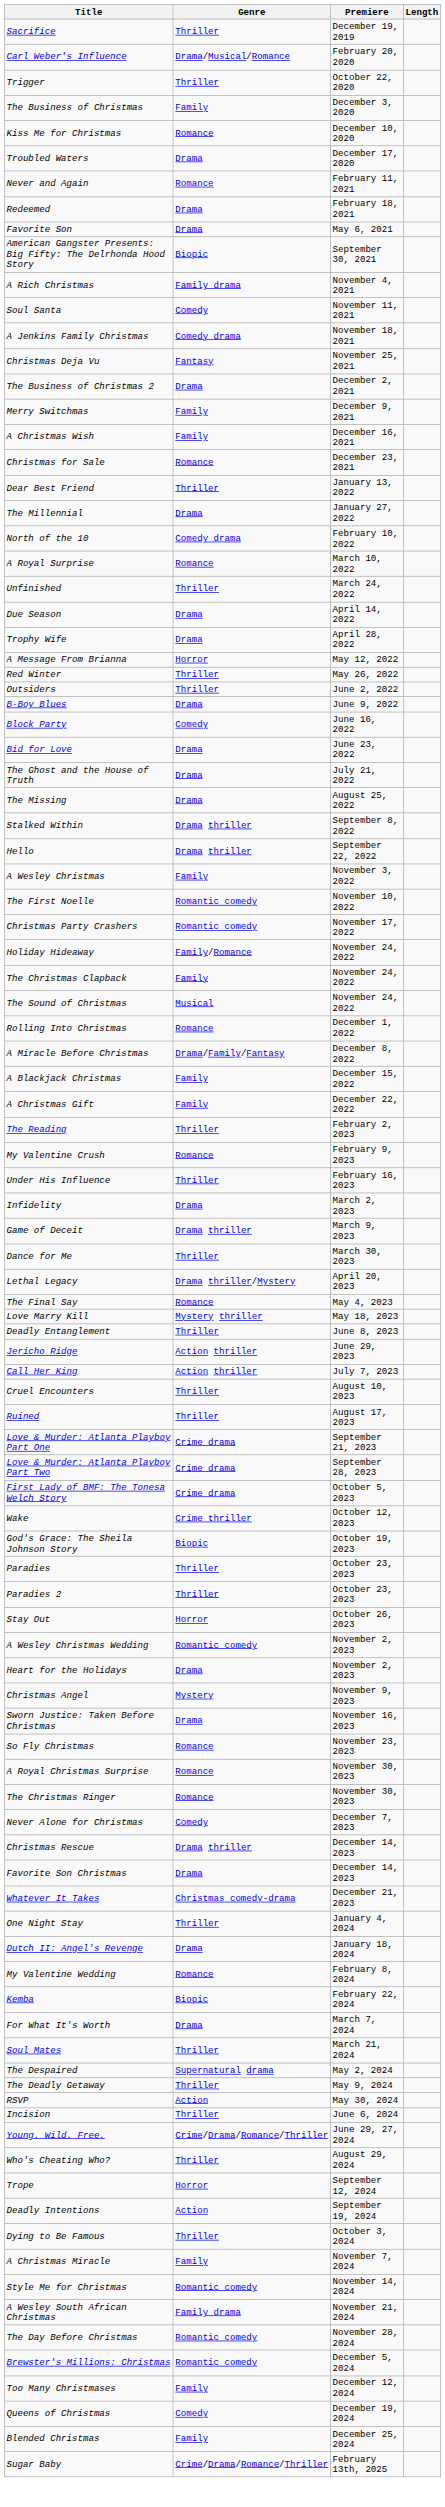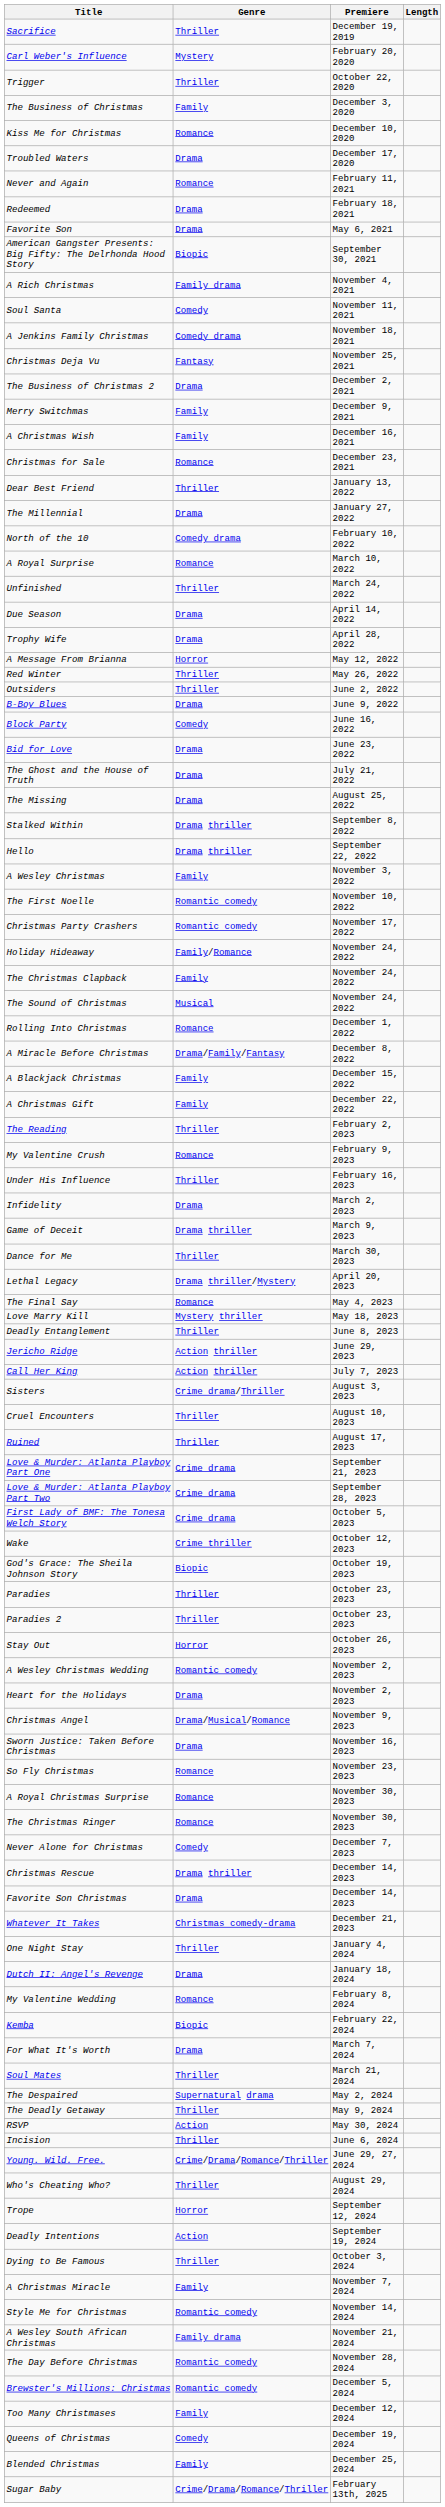 <table class="wikitable sortable" style="width:100%;">
 <tr>
 <th>Title</th>
 <th>Genre</th>
 <th>Premiere</th>
 <th>Length</th>
 </tr>
 <tr>
 <td><em><a href='#'>Sacrifice</a></em></td>
 <td><a href='#'>Thriller</a></td>
 <td>December 19, 2019</td>
 <td></td>
 </tr>
 <tr>
 <td><em><a href='#'>Carl Weber's Influence</a></em></td>
-<td><a href='#'>Drama</a>/<a href='#'>Musical</a>/<a href='#'>Romance</a></td>
+<td><a href='#'>Mystery</a></td>
 <td>February 20, 2020</td>
 <td></td>
 </tr>
 <tr>
 <td><em>Trigger</em></td>
 <td><a href='#'>Thriller</a></td>
 <td>October 22, 2020</td>
 <td></td>
 </tr>
 <tr>
 <td><em>The Business of Christmas</em></td>
 <td><a href='#'>Family</a></td>
 <td>December 3, 2020</td>
 <td></td>
 </tr>
 <tr>
 <td><em>Kiss Me for Christmas</em></td>
 <td><a href='#'>Romance</a></td>
 <td>December 10, 2020</td>
 <td></td>
 </tr>
 <tr>
 <td><em>Troubled Waters</em></td>
 <td><a href='#'>Drama</a></td>
 <td>December 17, 2020</td>
 <td></td>
 </tr>
 <tr>
 <td><em>Never and Again</em></td>
 <td><a href='#'>Romance</a></td>
 <td>February 11, 2021</td>
 <td></td>
 </tr>
 <tr>
 <td><em>Redeemed</em></td>
 <td><a href='#'>Drama</a></td>
 <td>February 18, 2021</td>
 <td></td>
 </tr>
 <tr>
 <td><em>Favorite Son</em></td>
 <td><a href='#'>Drama</a></td>
 <td>May 6, 2021</td>
 <td></td>
 </tr>
 <tr>
 <td><em>American Gangster Presents: Big Fifty: The Delrhonda Hood Story</em></td>
 <td><a href='#'>Biopic</a></td>
 <td>September 30, 2021</td>
 <td></td>
 </tr>
 <tr>
 <td><em> A Rich Christmas</em></td>
 <td><a href='#'>Family drama</a></td>
 <td>November 4, 2021</td>
 <td></td>
 </tr>
 <tr>
 <td><em>Soul Santa</em></td>
 <td><a href='#'>Comedy</a></td>
 <td>November 11, 2021</td>
 <td></td>
 </tr>
 <tr>
 <td><em>A Jenkins Family Christmas</em></td>
 <td><a href='#'>Comedy drama</a></td>
 <td>November 18, 2021</td>
 <td></td>
 </tr>
 <tr>
 <td><em>Christmas Deja Vu</em></td>
 <td><a href='#'>Fantasy</a></td>
 <td>November 25, 2021</td>
 <td></td>
 </tr>
 <tr>
 <td><em>The Business of Christmas 2</em></td>
 <td><a href='#'>Drama</a></td>
 <td>December 2, 2021</td>
 <td></td>
 </tr>
 <tr>
 <td><em>Merry Switchmas</em></td>
 <td><a href='#'>Family</a></td>
 <td>December 9, 2021</td>
 <td></td>
 </tr>
 <tr>
 <td><em>A Christmas Wish</em></td>
 <td><a href='#'>Family</a></td>
 <td>December 16, 2021</td>
 <td></td>
 </tr>
 <tr>
 <td><em>Christmas for Sale</em></td>
 <td><a href='#'>Romance</a></td>
 <td>December 23, 2021</td>
 <td></td>
 </tr>
 <tr>
 <td><em>Dear Best Friend</em></td>
 <td><a href='#'>Thriller</a></td>
 <td>January 13, 2022</td>
 <td></td>
 </tr>
 <tr>
 <td><em>The Millennial</em></td>
 <td><a href='#'>Drama</a></td>
 <td>January 27, 2022</td>
 <td></td>
 </tr>
 <tr>
 <td><em>North of the 10</em></td>
 <td><a href='#'>Comedy drama</a></td>
 <td>February 10, 2022</td>
 <td></td>
 </tr>
 <tr>
 <td><em>A Royal Surprise</em></td>
 <td><a href='#'>Romance</a></td>
 <td>March 10, 2022</td>
 <td></td>
 </tr>
 <tr>
 <td><em>Unfinished</em></td>
 <td><a href='#'>Thriller</a></td>
 <td>March 24, 2022</td>
 <td></td>
 </tr>
 <tr>
 <td><em>Due Season</em></td>
 <td><a href='#'>Drama</a></td>
 <td>April 14, 2022</td>
 <td></td>
 </tr>
 <tr>
 <td><em>Trophy Wife</em></td>
 <td><a href='#'>Drama</a></td>
 <td>April 28, 2022</td>
 <td></td>
 </tr>
 <tr>
 <td><em>A Message From Brianna</em></td>
 <td><a href='#'>Horror</a></td>
 <td>May 12, 2022</td>
 <td></td>
 </tr>
 <tr>
 <td><em>Red Winter</em></td>
 <td><a href='#'>Thriller</a></td>
 <td>May 26, 2022</td>
 <td></td>
 </tr>
 <tr>
 <td><em>Outsiders</em></td>
 <td><a href='#'>Thriller</a></td>
 <td>June 2, 2022</td>
 <td></td>
 </tr>
 <tr>
 <td><em><a href='#'>B-Boy Blues</a></em></td>
 <td><a href='#'>Drama</a></td>
 <td>June 9, 2022</td>
 <td></td>
 </tr>
 <tr>
 <td><em><a href='#'>Block Party</a></em></td>
 <td><a href='#'>Comedy</a></td>
 <td>June 16, 2022</td>
 <td></td>
 </tr>
 <tr>
 <td><em><a href='#'>Bid for Love</a></em></td>
 <td><a href='#'>Drama</a></td>
 <td>June 23, 2022</td>
 <td></td>
 </tr>
 <tr>
 <td><em>The Ghost and the House of Truth</em></td>
 <td><a href='#'>Drama</a></td>
 <td>July 21, 2022</td>
 <td></td>
 </tr>
 <tr>
 <td><em>The Missing</em></td>
 <td><a href='#'>Drama</a></td>
 <td>August 25, 2022</td>
 <td></td>
 </tr>
 <tr>
 <td><em>Stalked Within</em></td>
 <td><a href='#'>Drama</a> <a href='#'>thriller</a></td>
 <td>September 8, 2022</td>
 <td></td>
 </tr>
 <tr>
 <td><em>Hello</em></td>
 <td><a href='#'>Drama</a> <a href='#'>thriller</a></td>
 <td>September 22, 2022</td>
 <td></td>
 </tr>
 <tr>
 <td><em>A Wesley Christmas</em></td>
 <td><a href='#'>Family</a></td>
 <td>November 3, 2022</td>
 <td></td>
 </tr>
 <tr>
 <td><em>The First Noelle</em></td>
 <td><a href='#'>Romantic comedy</a></td>
 <td>November 10, 2022</td>
 <td></td>
 </tr>
 <tr>
 <td><em>Christmas Party Crashers</em></td>
 <td><a href='#'>Romantic comedy</a></td>
 <td>November 17, 2022</td>
 <td></td>
 </tr>
 <tr>
 <td><em>Holiday Hideaway</em></td>
 <td><a href='#'>Family</a>/<a href='#'>Romance</a></td>
 <td>November 24, 2022</td>
 <td></td>
 </tr>
 <tr>
 <td><em>The Christmas Clapback</em></td>
 <td><a href='#'>Family</a></td>
 <td>November 24, 2022</td>
 <td></td>
 </tr>
 <tr>
 <td><em>The Sound of Christmas</em></td>
 <td><a href='#'>Musical</a></td>
 <td>November 24, 2022</td>
 <td></td>
 </tr>
 <tr>
 <td><em>Rolling Into Christmas</em></td>
 <td><a href='#'>Romance</a></td>
 <td>December 1, 2022</td>
 <td></td>
 </tr>
 <tr>
 <td><em>A Miracle Before Christmas</em></td>
 <td><a href='#'>Drama</a>/<a href='#'>Family</a>/<a href='#'>Fantasy</a></td>
 <td>December 8, 2022</td>
 <td></td>
 </tr>
 <tr>
 <td><em>A Blackjack Christmas</em></td>
 <td><a href='#'>Family</a></td>
 <td>December 15, 2022</td>
 <td></td>
 </tr>
 <tr>
 <td><em>A Christmas Gift</em></td>
 <td><a href='#'>Family</a></td>
 <td>December 22, 2022</td>
 <td></td>
 </tr>
 <tr>
 <td><em><a href='#'>The Reading</a></em></td>
 <td><a href='#'>Thriller</a></td>
 <td>February 2, 2023</td>
 <td></td>
 </tr>
 <tr>
 <td><em>My Valentine Crush</em></td>
 <td><a href='#'>Romance</a></td>
 <td>February 9, 2023</td>
 <td></td>
 </tr>
 <tr>
 <td><em>Under His Influence</em></td>
 <td><a href='#'>Thriller</a></td>
 <td>February 16, 2023</td>
 <td></td>
 </tr>
 <tr>
 <td><em>Infidelity</em></td>
 <td><a href='#'>Drama</a></td>
 <td>March 2, 2023</td>
 <td></td>
 </tr>
 <tr>
 <td><em>Game of Deceit</em></td>
 <td><a href='#'>Drama</a> <a href='#'>thriller</a></td>
 <td>March 9, 2023</td>
 <td></td>
 </tr>
 <tr>
 <td><em>Dance for Me</em></td>
 <td><a href='#'>Thriller</a></td>
 <td>March 30, 2023</td>
 <td></td>
 </tr>
 <tr>
 <td><em>Lethal Legacy</em></td>
 <td><a href='#'>Drama</a> <a href='#'>thriller</a>/<a href='#'>Mystery</a></td>
 <td>April 20, 2023</td>
 <td></td>
 </tr>
 <tr>
 <td><em>The Final Say</em></td>
 <td><a href='#'>Romance</a></td>
 <td>May 4, 2023</td>
 <td></td>
 </tr>
 <tr>
 <td><em>Love Marry Kill</em></td>
 <td><a href='#'>Mystery</a> <a href='#'>thriller</a></td>
 <td>May 18, 2023</td>
 <td></td>
 </tr>
 <tr>
 <td><em>Deadly Entanglement</em></td>
 <td><a href='#'>Thriller</a></td>
 <td>June 8, 2023</td>
 <td></td>
 </tr>
 <tr>
 <td><em><a href='#'>Jericho Ridge</a></em></td>
 <td><a href='#'>Action</a> <a href='#'>thriller</a></td>
 <td>June 29, 2023</td>
 <td></td>
 </tr>
 <tr>
 <td><em><a href='#'>Call Her King</a></em></td>
 <td><a href='#'>Action</a> <a href='#'>thriller</a></td>
 <td>July 7, 2023</td>
 <td></td>
 </tr>
 <tr>
+<td><em>Sisters</em></td>
+<td><a href='#'>Crime drama</a>/<a href='#'>Thriller</a></td>
+<td>August 3, 2023</td>
+<td></td>
+</tr>
+<tr>
 <td><em>Cruel Encounters</em></td>
 <td><a href='#'>Thriller</a></td>
 <td>August 10, 2023</td>
 <td></td>
 </tr>
 <tr>
 <td><em><a href='#'>Ruined</a></em></td>
 <td><a href='#'>Thriller</a></td>
 <td>August 17, 2023</td>
 <td></td>
 </tr>
 <tr>
 <td><em><a href='#'>Love & Murder: Atlanta Playboy Part One</a></em></td>
 <td><a href='#'>Crime drama</a></td>
 <td>September 21, 2023</td>
 <td></td>
 </tr>
 <tr>
 <td><em><a href='#'>Love & Murder: Atlanta Playboy Part Two</a></em></td>
 <td><a href='#'>Crime drama</a></td>
 <td>September 28, 2023</td>
 <td></td>
 </tr>
 <tr>
 <td><em><a href='#'>First Lady of BMF: The Tonesa Welch Story</a></em></td>
 <td><a href='#'>Crime drama</a></td>
 <td>October 5, 2023</td>
 <td></td>
 </tr>
 <tr>
 <td><em>Wake</em></td>
 <td><a href='#'>Crime thriller</a></td>
 <td>October 12, 2023</td>
 <td></td>
 </tr>
 <tr>
 <td><em>God's Grace: The Sheila Johnson Story</em></td>
 <td><a href='#'>Biopic</a></td>
 <td>October 19, 2023</td>
 <td></td>
 </tr>
 <tr>
 <td><em>Paradies</em></td>
 <td><a href='#'>Thriller</a></td>
 <td>October 23, 2023</td>
 <td></td>
 </tr>
 <tr>
 <td><em>Paradies 2</em></td>
 <td><a href='#'>Thriller</a></td>
 <td>October 23, 2023</td>
 <td></td>
 </tr>
 <tr>
 <td><em>Stay Out</em></td>
 <td><a href='#'>Horror</a></td>
 <td>October 26, 2023</td>
 <td></td>
 </tr>
 <tr>
 <td><em>A Wesley Christmas Wedding</em></td>
 <td><a href='#'>Romantic comedy</a></td>
 <td>November 2, 2023</td>
 <td></td>
 </tr>
 <tr>
 <td><em>Heart for the Holidays</em></td>
 <td><a href='#'>Drama</a></td>
 <td>November 2, 2023</td>
 <td></td>
 </tr>
 <tr>
 <td><em>Christmas Angel</em></td>
-<td><a href='#'>Mystery</a></td>
+<td><a href='#'>Drama</a>/<a href='#'>Musical</a>/<a href='#'>Romance</a></td>
 <td>November 9, 2023</td>
 <td></td>
 </tr>
 <tr>
 <td><em>Sworn Justice: Taken Before Christmas</em></td>
 <td><a href='#'>Drama</a></td>
 <td>November 16, 2023</td>
 <td></td>
 </tr>
 <tr>
 <td><em>So Fly Christmas</em></td>
 <td><a href='#'>Romance</a></td>
 <td>November 23, 2023</td>
 <td></td>
 </tr>
 <tr>
 <td><em>A Royal Christmas Surprise</em></td>
 <td><a href='#'>Romance</a></td>
 <td>November 30, 2023</td>
 <td></td>
 </tr>
 <tr>
 <td><em>The Christmas Ringer</em></td>
 <td><a href='#'>Romance</a></td>
 <td>November 30, 2023</td>
 <td></td>
 </tr>
 <tr>
 <td><em>Never Alone for Christmas</em></td>
 <td><a href='#'>Comedy</a></td>
 <td>December 7, 2023</td>
 <td></td>
 </tr>
 <tr>
 <td><em>Christmas Rescue</em></td>
 <td><a href='#'>Drama</a> <a href='#'>thriller</a></td>
 <td>December 14, 2023</td>
 <td></td>
 </tr>
 <tr>
 <td><em>Favorite Son Christmas</em></td>
 <td><a href='#'>Drama</a></td>
 <td>December 14, 2023</td>
 <td></td>
 </tr>
 <tr>
 <td><em><a href='#'>Whatever It Takes</a></em></td>
 <td><a href='#'>Christmas comedy-drama</a></td>
 <td>December 21, 2023</td>
 <td></td>
 </tr>
 <tr>
 <td><em>One Night Stay</em></td>
 <td><a href='#'>Thriller</a></td>
 <td>January 4, 2024</td>
 <td></td>
 </tr>
 <tr>
 <td><em><a href='#'>Dutch II: Angel's Revenge</a></em></td>
 <td><a href='#'>Drama</a></td>
 <td>January 18, 2024</td>
 <td></td>
 </tr>
 <tr>
 <td><em>My Valentine Wedding</em></td>
 <td><a href='#'>Romance</a></td>
 <td>February 8, 2024</td>
 <td></td>
 </tr>
 <tr>
 <td><em><a href='#'>Kemba</a></em></td>
 <td><a href='#'>Biopic</a></td>
 <td>February 22, 2024</td>
 <td></td>
 </tr>
 <tr>
 <td><em>For What It's Worth</em></td>
 <td><a href='#'>Drama</a></td>
 <td>March 7, 2024</td>
 <td></td>
 </tr>
 <tr>
 <td><em><a href='#'>Soul Mates</a></em></td>
 <td><a href='#'>Thriller</a></td>
 <td>March 21, 2024</td>
 <td></td>
 </tr>
 <tr>
 <td><em>The Despaired</em></td>
 <td><a href='#'>Supernatural</a> <a href='#'>drama</a></td>
 <td>May 2, 2024</td>
 <td></td>
 </tr>
 <tr>
 <td><em>The Deadly Getaway</em></td>
 <td><a href='#'>Thriller</a></td>
 <td>May 9, 2024</td>
 <td></td>
 </tr>
 <tr>
 <td><em>RSVP</em></td>
 <td><a href='#'>Action</a></td>
 <td>May 30, 2024</td>
 <td></td>
 </tr>
 <tr>
 <td><em>Incision</em></td>
 <td><a href='#'>Thriller</a></td>
 <td>June 6, 2024</td>
 <td></td>
 </tr>
 <tr>
 <td><em><a href='#'>Young. Wild. Free.</a></em></td>
 <td><a href='#'>Crime</a>/<a href='#'>Drama</a>/<a href='#'>Romance</a>/<a href='#'>Thriller</a></td>
 <td>June 29, 27, 2024</td>
 <td></td>
 </tr>
 <tr>
 <td><em>Who's Cheating Who?</em></td>
 <td><a href='#'>Thriller</a></td>
 <td>August 29, 2024</td>
 <td></td>
 </tr>
 <tr>
 <td><em>Trope</em></td>
 <td><a href='#'>Horror</a></td>
 <td>September 12, 2024</td>
 <td></td>
 </tr>
 <tr>
 <td><em>Deadly Intentions</em></td>
 <td><a href='#'>Action</a></td>
 <td>September 19, 2024</td>
 <td></td>
 </tr>
 <tr>
 <td><em>Dying to Be Famous</em></td>
 <td><a href='#'>Thriller</a></td>
 <td>October 3, 2024</td>
 <td></td>
 </tr>
 <tr>
 <td><em>A Christmas Miracle</em></td>
 <td><a href='#'>Family</a></td>
 <td>November 7, 2024</td>
 <td></td>
 </tr>
 <tr>
 <td><em>Style Me for Christmas</em></td>
 <td><a href='#'>Romantic comedy</a></td>
 <td>November 14, 2024</td>
 <td></td>
 </tr>
 <tr>
 <td><em>A Wesley South African Christmas</em></td>
 <td><a href='#'>Family drama</a></td>
 <td>November 21, 2024</td>
 <td></td>
 </tr>
 <tr>
 <td><em>The Day Before Christmas</em></td>
 <td><a href='#'>Romantic comedy</a></td>
 <td>November 28, 2024</td>
 <td></td>
 </tr>
 <tr>
 <td><em><a href='#'>Brewster's Millions: Christmas</a></em></td>
 <td><a href='#'>Romantic comedy</a></td>
 <td>December 5, 2024</td>
 <td></td>
 </tr>
 <tr>
 <td><em>Too Many Christmases</em></td>
 <td><a href='#'>Family</a></td>
 <td>December 12, 2024</td>
 <td></td>
 </tr>
 <tr>
 <td><em>Queens of Christmas</em></td>
 <td><a href='#'>Comedy</a></td>
 <td>December 19, 2024</td>
 <td></td>
 </tr>
 <tr>
 <td><em>Blended Christmas</em></td>
 <td><a href='#'>Family</a></td>
 <td>December 25, 2024</td>
 <td></td>
 </tr>
 <tr>
 <td><em>Sugar Baby</em></td>
 <td><a href='#'>Crime</a>/<a href='#'>Drama</a>/<a href='#'>Romance</a>/<a href='#'>Thriller</a></td>
 <td>February 13th, 2025</td>
 <td></td>
 </tr>
 </table>
